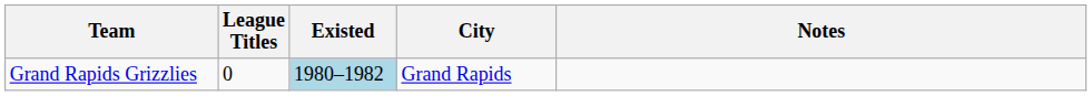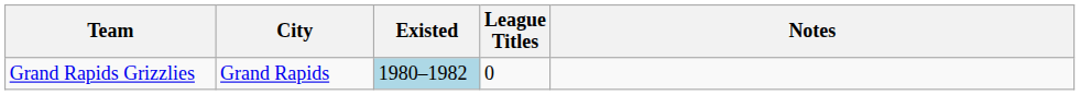 <table class="wikitable">
 <tr>
 <th bgcolor="#DDDDFF" width="20%">Team</th>
+<th bgcolor="#DDDDFF" width="15%">City</th>
+<th bgcolor="#DDDDFF" width="10%">Existed</th>
 <th bgcolor="#DDDDFF" width="5%">League Titles</th>
-<th bgcolor="#DDDDFF" width="10%">Existed</th>
-<th bgcolor="#DDDDFF" width="15%">City</th>
 <th bgcolor="#DDDDFF" width="50%">Notes</th>
 </tr>
 <tr>
 <td><a href='#'>Grand Rapids Grizzlies</a></td>
+<td><a href='#'>Grand Rapids</a></td>
+<td style="background: lightblue;">1980–1982</td>
 <td>0</td>
-<td style="background: lightblue;">1980–1982</td>
-<td><a href='#'>Grand Rapids</a></td>
 <td></td>
 </tr>
 </table>
